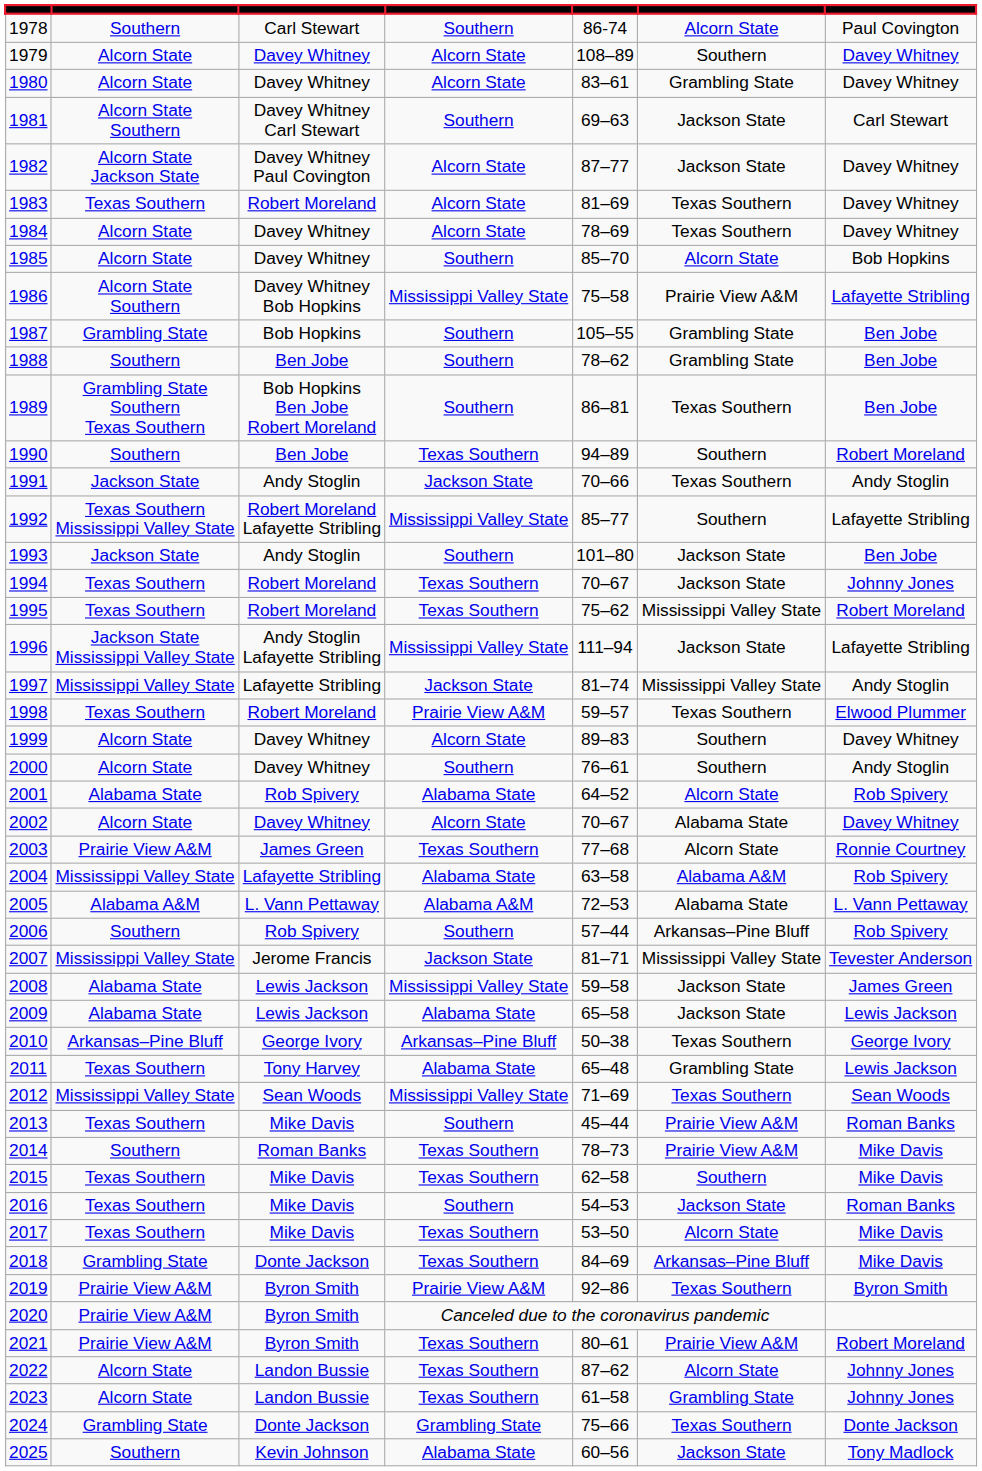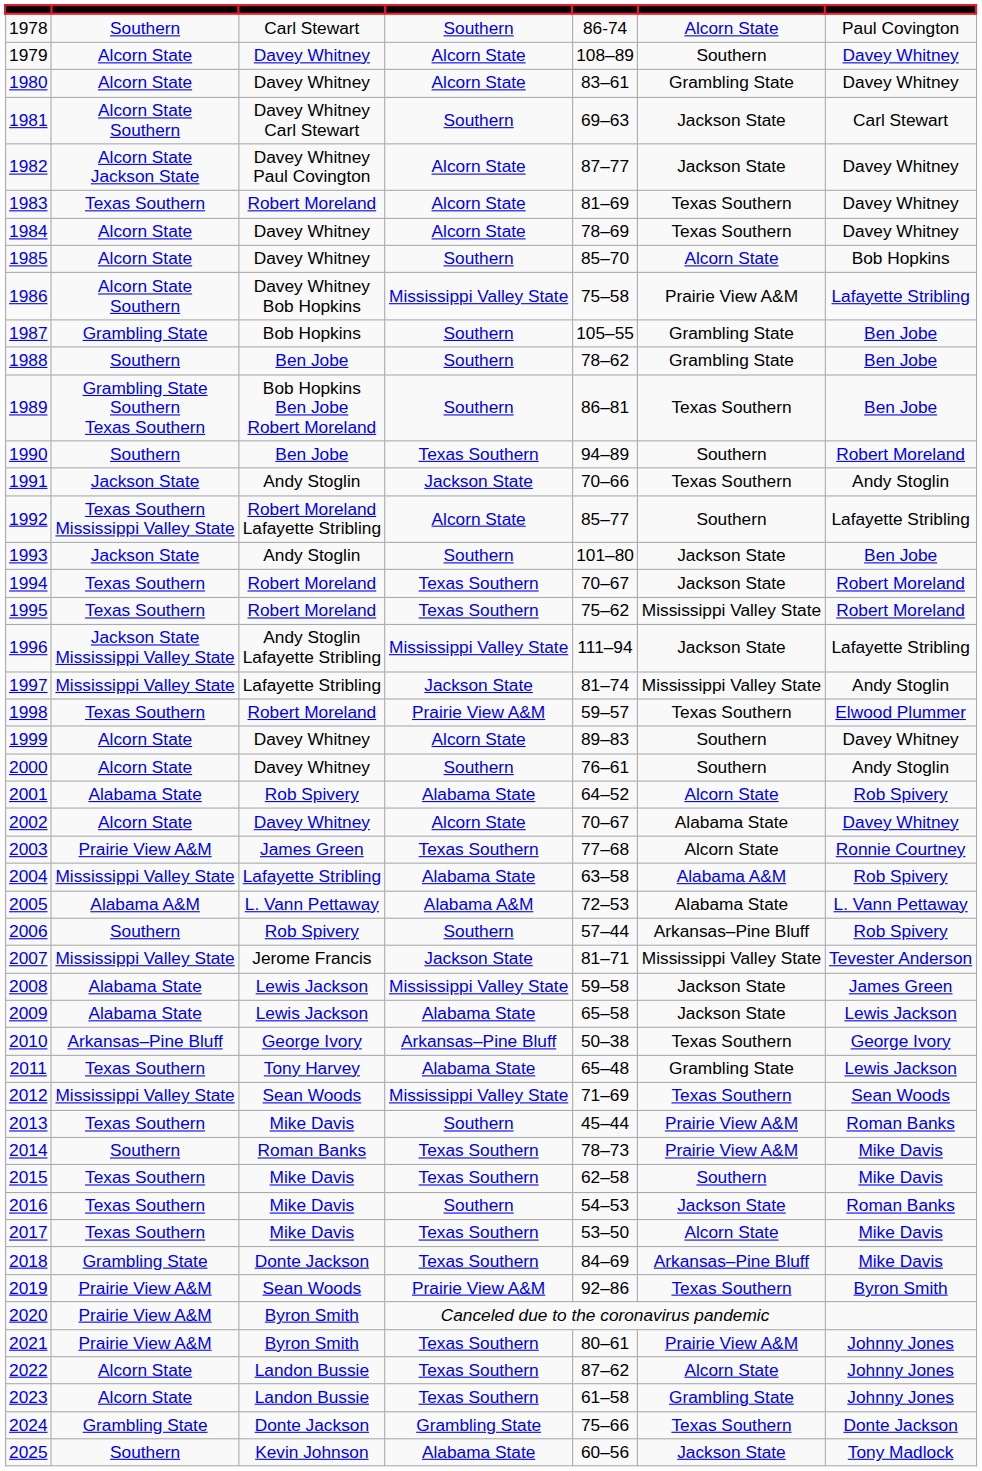 <table class="wikitable sortable" style="text-align: center">
 <tr bgcolor=black>
 <td style="border:2px solid #ED192D"></td>
 <td style="border:2px solid #ED192D"></td>
 <td style="border:2px solid #ED192D"></td>
 <td style="border:2px solid #ED192D"></td>
 <td style="border:2px solid #ED192D"></td>
 <td style="border:2px solid #ED192D"></td>
 <td style="border:2px solid #ED192D"></td>
 </tr>
 <tr>
 <td>1978</td>
 <td><a href='#'>Southern</a></td>
 <td>Carl Stewart</td>
 <td><a href='#'>Southern</a></td>
 <td>86-74</td>
 <td><a href='#'>Alcorn State</a></td>
 <td>Paul Covington</td>
 </tr>
 <tr>
 <td>1979</td>
 <td><a href='#'>Alcorn State</a></td>
 <td><a href='#'>Davey Whitney</a></td>
 <td><a href='#'>Alcorn State</a></td>
 <td>108–89</td>
 <td>Southern</td>
 <td><a href='#'>Davey Whitney</a></td>
 </tr>
 <tr>
 <td><a href='#'>1980</a></td>
 <td><a href='#'>Alcorn State</a></td>
 <td>Davey Whitney</td>
 <td><a href='#'>Alcorn State</a></td>
 <td>83–61</td>
 <td>Grambling State</td>
 <td>Davey Whitney</td>
 </tr>
 <tr>
 <td><a href='#'>1981</a></td>
 <td><a href='#'>Alcorn State</a><br><a href='#'>Southern</a></td>
 <td>Davey Whitney<br>Carl Stewart</td>
 <td><a href='#'>Southern</a></td>
 <td>69–63</td>
 <td>Jackson State</td>
 <td>Carl Stewart</td>
 </tr>
 <tr>
 <td><a href='#'>1982</a></td>
 <td><a href='#'>Alcorn State</a><br><a href='#'>Jackson State</a></td>
 <td>Davey Whitney<br>Paul Covington</td>
 <td><a href='#'>Alcorn State</a></td>
 <td>87–77</td>
 <td>Jackson State</td>
 <td>Davey Whitney</td>
 </tr>
 <tr>
 <td><a href='#'>1983</a></td>
 <td><a href='#'>Texas Southern</a></td>
 <td><a href='#'>Robert Moreland</a></td>
 <td><a href='#'>Alcorn State</a></td>
 <td>81–69</td>
 <td>Texas Southern</td>
 <td>Davey Whitney</td>
 </tr>
 <tr>
 <td><a href='#'>1984</a></td>
 <td><a href='#'>Alcorn State</a></td>
 <td>Davey Whitney</td>
 <td><a href='#'>Alcorn State</a></td>
 <td>78–69</td>
 <td>Texas Southern</td>
 <td>Davey Whitney</td>
 </tr>
 <tr>
 <td><a href='#'>1985</a></td>
 <td><a href='#'>Alcorn State</a></td>
 <td>Davey Whitney</td>
 <td><a href='#'>Southern</a></td>
 <td>85–70</td>
 <td><a href='#'>Alcorn State</a></td>
 <td>Bob Hopkins</td>
 </tr>
 <tr>
 <td><a href='#'>1986</a></td>
 <td><a href='#'>Alcorn State</a><br><a href='#'>Southern</a></td>
 <td>Davey Whitney<br>Bob Hopkins</td>
 <td><a href='#'>Mississippi Valley State</a></td>
 <td>75–58</td>
 <td>Prairie View A&M</td>
 <td><a href='#'>Lafayette Stribling</a></td>
 </tr>
 <tr>
 <td><a href='#'>1987</a></td>
 <td><a href='#'>Grambling State</a></td>
 <td>Bob Hopkins</td>
 <td><a href='#'>Southern</a></td>
 <td>105–55</td>
 <td>Grambling State</td>
 <td><a href='#'>Ben Jobe</a></td>
 </tr>
 <tr>
 <td><a href='#'>1988</a></td>
 <td><a href='#'>Southern</a></td>
 <td><a href='#'>Ben Jobe</a></td>
 <td><a href='#'>Southern</a></td>
 <td>78–62</td>
 <td>Grambling State</td>
 <td><a href='#'>Ben Jobe</a></td>
 </tr>
 <tr>
 <td><a href='#'>1989</a></td>
 <td><a href='#'>Grambling State</a><br><a href='#'>Southern</a><br><a href='#'>Texas Southern</a></td>
 <td>Bob Hopkins<br><a href='#'>Ben Jobe</a><br><a href='#'>Robert Moreland</a></td>
 <td><a href='#'>Southern</a></td>
 <td>86–81</td>
 <td>Texas Southern</td>
 <td><a href='#'>Ben Jobe</a></td>
 </tr>
 <tr>
 <td><a href='#'>1990</a></td>
 <td><a href='#'>Southern</a></td>
 <td><a href='#'>Ben Jobe</a></td>
 <td><a href='#'>Texas Southern</a></td>
 <td>94–89</td>
 <td>Southern</td>
 <td><a href='#'>Robert Moreland</a></td>
 </tr>
 <tr>
 <td><a href='#'>1991</a></td>
 <td><a href='#'>Jackson State</a></td>
 <td>Andy Stoglin</td>
 <td><a href='#'>Jackson State</a></td>
 <td>70–66</td>
 <td>Texas Southern</td>
 <td>Andy Stoglin</td>
 </tr>
 <tr>
 <td><a href='#'>1992</a></td>
 <td><a href='#'>Texas Southern</a><br><a href='#'>Mississippi Valley State</a></td>
 <td><a href='#'>Robert Moreland</a><br>Lafayette Stribling</td>
-<td><a href='#'>Mississippi Valley State</a></td>
+<td><a href='#'>Alcorn State</a></td>
 <td>85–77</td>
 <td>Southern</td>
 <td>Lafayette Stribling</td>
 </tr>
 <tr>
 <td><a href='#'>1993</a></td>
 <td><a href='#'>Jackson State</a></td>
 <td>Andy Stoglin</td>
 <td><a href='#'>Southern</a></td>
 <td>101–80</td>
 <td>Jackson State</td>
 <td><a href='#'>Ben Jobe</a></td>
 </tr>
 <tr>
 <td><a href='#'>1994</a></td>
 <td><a href='#'>Texas Southern</a></td>
 <td><a href='#'>Robert Moreland</a></td>
 <td><a href='#'>Texas Southern</a></td>
 <td>70–67</td>
 <td>Jackson State</td>
-<td><a href='#'>Johnny Jones</a></td>
+<td><a href='#'>Robert Moreland</a></td>
 </tr>
 <tr>
 <td><a href='#'>1995</a></td>
 <td><a href='#'>Texas Southern</a></td>
 <td><a href='#'>Robert Moreland</a></td>
 <td><a href='#'>Texas Southern</a></td>
 <td>75–62</td>
 <td>Mississippi Valley State</td>
 <td><a href='#'>Robert Moreland</a></td>
 </tr>
 <tr>
 <td><a href='#'>1996</a></td>
 <td><a href='#'>Jackson State</a><br><a href='#'>Mississippi Valley State</a></td>
 <td>Andy Stoglin<br>Lafayette Stribling</td>
 <td><a href='#'>Mississippi Valley State</a></td>
 <td>111–94</td>
 <td>Jackson State</td>
 <td>Lafayette Stribling</td>
 </tr>
 <tr>
 <td><a href='#'>1997</a></td>
 <td><a href='#'>Mississippi Valley State</a></td>
 <td>Lafayette Stribling</td>
 <td><a href='#'>Jackson State</a></td>
 <td>81–74</td>
 <td>Mississippi Valley State</td>
 <td>Andy Stoglin</td>
 </tr>
 <tr>
 <td><a href='#'>1998</a></td>
 <td><a href='#'>Texas Southern</a></td>
 <td><a href='#'>Robert Moreland</a></td>
 <td><a href='#'>Prairie View A&M</a></td>
 <td>59–57</td>
 <td>Texas Southern</td>
 <td><a href='#'>Elwood Plummer</a></td>
 </tr>
 <tr>
 <td><a href='#'>1999</a></td>
 <td><a href='#'>Alcorn State</a></td>
 <td>Davey Whitney</td>
 <td><a href='#'>Alcorn State</a></td>
 <td>89–83</td>
 <td>Southern</td>
 <td>Davey Whitney</td>
 </tr>
 <tr>
 <td><a href='#'>2000</a></td>
 <td><a href='#'>Alcorn State</a></td>
 <td>Davey Whitney</td>
 <td><a href='#'>Southern</a></td>
 <td>76–61</td>
 <td>Southern</td>
 <td>Andy Stoglin</td>
 </tr>
 <tr>
 <td><a href='#'>2001</a></td>
 <td><a href='#'>Alabama State</a></td>
 <td><a href='#'>Rob Spivery</a></td>
 <td><a href='#'>Alabama State</a></td>
 <td>64–52</td>
 <td><a href='#'>Alcorn State</a></td>
 <td><a href='#'>Rob Spivery</a></td>
 </tr>
 <tr>
 <td><a href='#'>2002</a></td>
 <td><a href='#'>Alcorn State</a></td>
 <td><a href='#'>Davey Whitney</a></td>
 <td><a href='#'>Alcorn State</a></td>
 <td>70–67</td>
 <td>Alabama State</td>
 <td><a href='#'>Davey Whitney</a></td>
 </tr>
 <tr>
 <td><a href='#'>2003</a></td>
 <td><a href='#'>Prairie View A&M</a></td>
 <td><a href='#'>James Green</a></td>
 <td><a href='#'>Texas Southern</a></td>
 <td>77–68</td>
 <td>Alcorn State</td>
 <td><a href='#'>Ronnie Courtney</a></td>
 </tr>
 <tr>
 <td><a href='#'>2004</a></td>
 <td><a href='#'>Mississippi Valley State</a></td>
 <td><a href='#'>Lafayette Stribling</a></td>
 <td><a href='#'>Alabama State</a></td>
 <td>63–58</td>
 <td><a href='#'>Alabama A&M</a></td>
 <td><a href='#'>Rob Spivery</a></td>
 </tr>
 <tr>
 <td><a href='#'>2005</a></td>
 <td><a href='#'>Alabama A&M</a></td>
 <td><a href='#'>L. Vann Pettaway</a></td>
 <td><a href='#'>Alabama A&M</a></td>
 <td>72–53</td>
 <td>Alabama State</td>
 <td><a href='#'>L. Vann Pettaway</a></td>
 </tr>
 <tr>
 <td><a href='#'>2006</a></td>
 <td><a href='#'>Southern</a></td>
 <td><a href='#'>Rob Spivery</a></td>
 <td><a href='#'>Southern</a></td>
 <td>57–44</td>
 <td>Arkansas–Pine Bluff</td>
 <td><a href='#'>Rob Spivery</a></td>
 </tr>
 <tr>
 <td><a href='#'>2007</a></td>
 <td><a href='#'>Mississippi Valley State</a></td>
 <td>Jerome Francis</td>
 <td><a href='#'>Jackson State</a></td>
 <td>81–71</td>
 <td>Mississippi Valley State</td>
 <td><a href='#'>Tevester Anderson</a></td>
 </tr>
 <tr>
 <td><a href='#'>2008</a></td>
 <td><a href='#'>Alabama State</a></td>
 <td><a href='#'>Lewis Jackson</a></td>
 <td><a href='#'>Mississippi Valley State</a></td>
 <td>59–58</td>
 <td>Jackson State</td>
 <td><a href='#'>James Green</a></td>
 </tr>
 <tr>
 <td><a href='#'>2009</a></td>
 <td><a href='#'>Alabama State</a></td>
 <td><a href='#'>Lewis Jackson</a></td>
 <td><a href='#'>Alabama State</a></td>
 <td>65–58</td>
 <td>Jackson State</td>
 <td><a href='#'>Lewis Jackson</a></td>
 </tr>
 <tr>
 <td><a href='#'>2010</a></td>
 <td><a href='#'>Arkansas–Pine Bluff</a></td>
 <td><a href='#'>George Ivory</a></td>
 <td><a href='#'>Arkansas–Pine Bluff</a></td>
 <td>50–38</td>
 <td>Texas Southern</td>
 <td><a href='#'>George Ivory</a></td>
 </tr>
 <tr>
 <td><a href='#'>2011</a></td>
 <td><a href='#'>Texas Southern</a></td>
 <td><a href='#'>Tony Harvey</a></td>
 <td><a href='#'>Alabama State</a></td>
 <td>65–48</td>
 <td>Grambling State</td>
 <td><a href='#'>Lewis Jackson</a></td>
 </tr>
 <tr>
 <td><a href='#'>2012</a></td>
 <td><a href='#'>Mississippi Valley State</a></td>
 <td><a href='#'>Sean Woods</a></td>
 <td><a href='#'>Mississippi Valley State</a></td>
 <td>71–69</td>
 <td><a href='#'>Texas Southern</a></td>
 <td><a href='#'>Sean Woods</a></td>
 </tr>
 <tr>
 <td><a href='#'>2013</a></td>
 <td><a href='#'>Texas Southern</a></td>
 <td><a href='#'>Mike Davis</a></td>
 <td><a href='#'>Southern</a></td>
 <td>45–44</td>
 <td><a href='#'>Prairie View A&M</a></td>
 <td><a href='#'>Roman Banks</a></td>
 </tr>
 <tr>
 <td><a href='#'>2014</a></td>
 <td><a href='#'>Southern</a></td>
 <td><a href='#'>Roman Banks</a></td>
 <td><a href='#'>Texas Southern</a></td>
 <td>78–73</td>
 <td><a href='#'>Prairie View A&M</a></td>
 <td><a href='#'>Mike Davis</a></td>
 </tr>
 <tr>
 <td><a href='#'>2015</a></td>
 <td><a href='#'>Texas Southern</a></td>
 <td><a href='#'>Mike Davis</a></td>
 <td><a href='#'>Texas Southern</a></td>
 <td>62–58</td>
 <td><a href='#'>Southern</a></td>
 <td><a href='#'>Mike Davis</a></td>
 </tr>
 <tr>
 <td><a href='#'>2016</a></td>
 <td><a href='#'>Texas Southern</a></td>
 <td><a href='#'>Mike Davis</a></td>
 <td><a href='#'>Southern</a></td>
 <td>54–53</td>
 <td><a href='#'>Jackson State</a></td>
 <td><a href='#'>Roman Banks</a></td>
 </tr>
 <tr>
 <td><a href='#'>2017</a></td>
 <td><a href='#'>Texas Southern</a></td>
 <td><a href='#'>Mike Davis</a></td>
 <td><a href='#'>Texas Southern</a></td>
 <td>53–50</td>
 <td><a href='#'>Alcorn State</a></td>
 <td><a href='#'>Mike Davis</a></td>
 </tr>
 <tr>
 <td><a href='#'>2018</a></td>
 <td><a href='#'>Grambling State</a></td>
 <td><a href='#'>Donte Jackson</a></td>
 <td><a href='#'>Texas Southern</a></td>
 <td>84–69</td>
 <td><a href='#'>Arkansas–Pine Bluff</a></td>
 <td><a href='#'>Mike Davis</a></td>
 </tr>
 <tr>
 <td><a href='#'>2019</a></td>
 <td><a href='#'>Prairie View A&M</a></td>
-<td><a href='#'>Byron Smith</a></td>
+<td><a href='#'>Sean Woods</a></td>
 <td><a href='#'>Prairie View A&M</a></td>
 <td>92–86</td>
 <td><a href='#'>Texas Southern</a></td>
 <td><a href='#'>Byron Smith</a></td>
 </tr>
 <tr>
 <td><a href='#'>2020</a></td>
 <td><a href='#'>Prairie View A&M</a></td>
 <td><a href='#'>Byron Smith</a></td>
 <td colspan=3><em>Canceled due to the coronavirus pandemic</em></td>
 </tr>
 <tr>
 <td><a href='#'>2021</a></td>
 <td><a href='#'>Prairie View A&M</a></td>
 <td><a href='#'>Byron Smith</a></td>
 <td><a href='#'>Texas Southern</a></td>
 <td>80–61</td>
 <td><a href='#'>Prairie View A&M</a></td>
-<td><a href='#'>Robert Moreland</a></td>
+<td><a href='#'>Johnny Jones</a></td>
 </tr>
 <tr>
 <td><a href='#'>2022</a></td>
 <td><a href='#'>Alcorn State</a></td>
 <td><a href='#'>Landon Bussie</a></td>
 <td><a href='#'>Texas Southern</a></td>
 <td>87–62</td>
 <td><a href='#'>Alcorn State</a></td>
 <td><a href='#'>Johnny Jones</a></td>
 </tr>
 <tr>
 <td><a href='#'>2023</a></td>
 <td><a href='#'>Alcorn State</a></td>
 <td><a href='#'>Landon Bussie</a></td>
 <td><a href='#'>Texas Southern</a></td>
 <td>61–58</td>
 <td><a href='#'>Grambling State</a></td>
 <td><a href='#'>Johnny Jones</a></td>
 </tr>
 <tr>
 <td><a href='#'>2024</a></td>
 <td><a href='#'>Grambling State</a></td>
 <td><a href='#'>Donte Jackson</a></td>
 <td><a href='#'>Grambling State</a></td>
 <td>75–66</td>
 <td><a href='#'>Texas Southern</a></td>
 <td><a href='#'>Donte Jackson</a></td>
 </tr>
 <tr>
 <td><a href='#'>2025</a></td>
 <td><a href='#'>Southern</a></td>
 <td><a href='#'>Kevin Johnson</a></td>
 <td><a href='#'>Alabama State</a></td>
 <td>60–56</td>
 <td><a href='#'>Jackson State</a></td>
 <td><a href='#'>Tony Madlock</a></td>
 </tr>
 </table>
